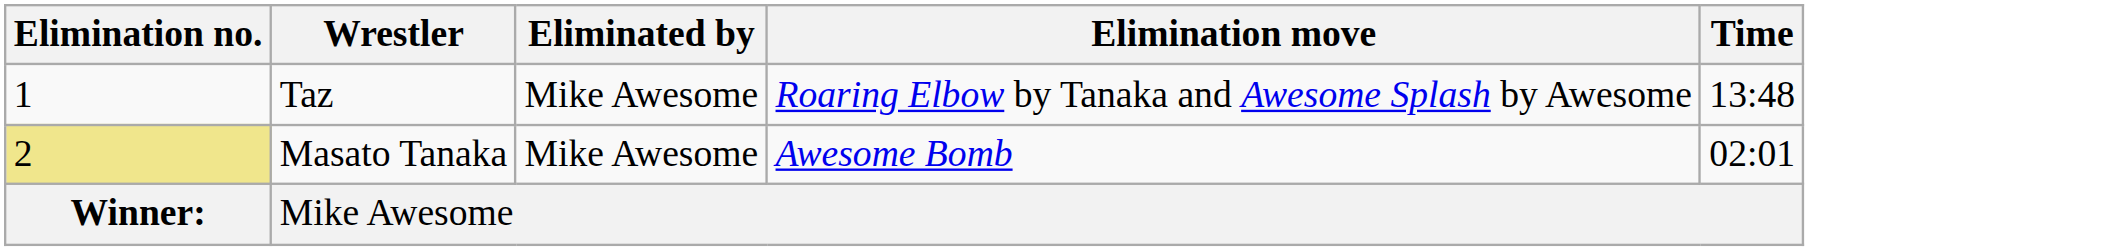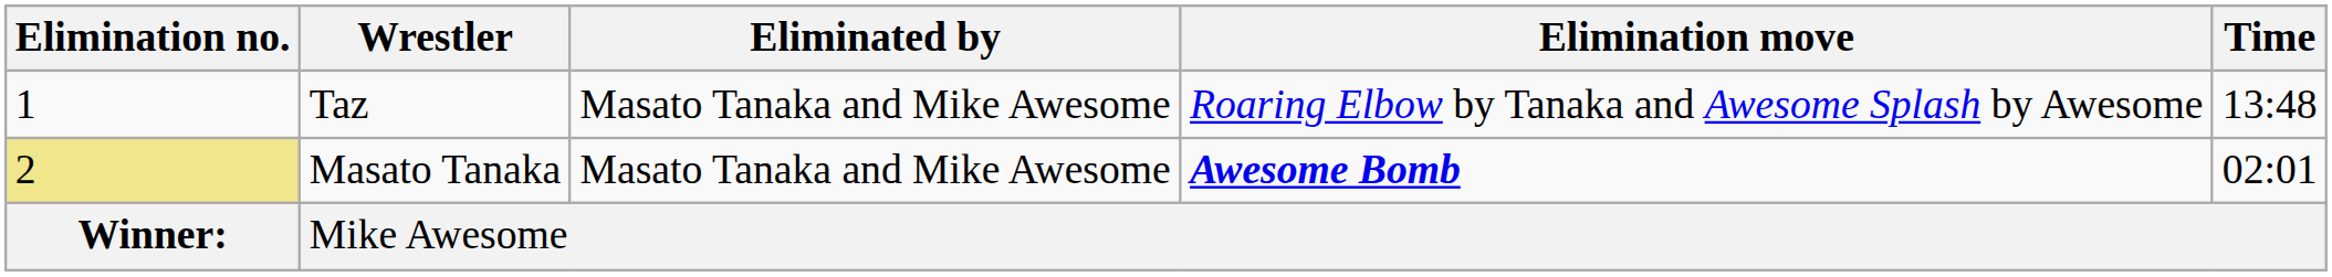 <table class="wikitable">
 <tr>
 <th>Elimination no.</th>
 <th>Wrestler</th>
 <th>Eliminated by</th>
 <th>Elimination move</th>
 <th>Time</th>
 </tr>
 <tr>
 <td>1</td>
 <td>Taz</td>
-<td>Mike Awesome</td>
+<td>Masato Tanaka and Mike Awesome</td>
 <td><em><a href='#'>Roaring Elbow</a></em> by Tanaka and <em><a href='#'>Awesome Splash</a></em> by Awesome</td>
 <td>13:48</td>
 </tr>
 <tr>
 <td style="background: khaki;">2</td>
 <td>Masato Tanaka</td>
-<td>Mike Awesome</td>
-<td><em><a href='#'>Awesome Bomb</a></em></td>
+<td>Masato Tanaka and Mike Awesome</td>
+<td><strong><em><a href='#'>Awesome Bomb</a></em></strong></td>
 <td>02:01</td>
 </tr>
 <tr>
 <th>Winner:</th>
 <td colspan="5" bgcolor="#f2f2f2">Mike Awesome</td>
 </tr>
 </table>
